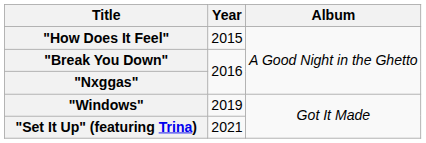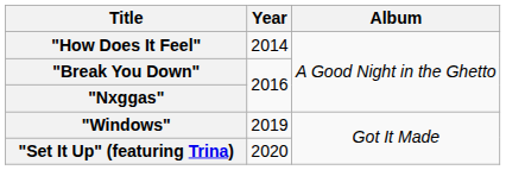 <table class="wikitable plainrowheaders" style="text-align:center">
 <tr>
 <th scope="col" rowspan="1" style="width:14em;">Title</th>
 <th scope="col" rowspan="1">Year</th>
 <th scope="col" rowspan="1">Album</th>
 </tr>
 <tr>
 <th scope="row">"How Does It Feel"</th>
-<td>2015</td>
+<td>2014</td>
 <td rowspan="3"><em>A Good Night in the Ghetto</em></td>
 </tr>
 <tr>
 <th scope="row">"Break You Down"</th>
 <td rowspan="2">2016</td>
 </tr>
 <tr>
 <th scope="row">"Nxggas"</th>
 </tr>
 <tr>
 <th scope="row">"Windows"</th>
 <td>2019</td>
 <td rowspan="2"><em>Got It Made</em></td>
 </tr>
 <tr>
 <th scope="row">"Set It Up" (featuring <a href='#'>Trina</a>)</th>
-<td>2021</td>
+<td>2020</td>
 </tr>
 </table>
